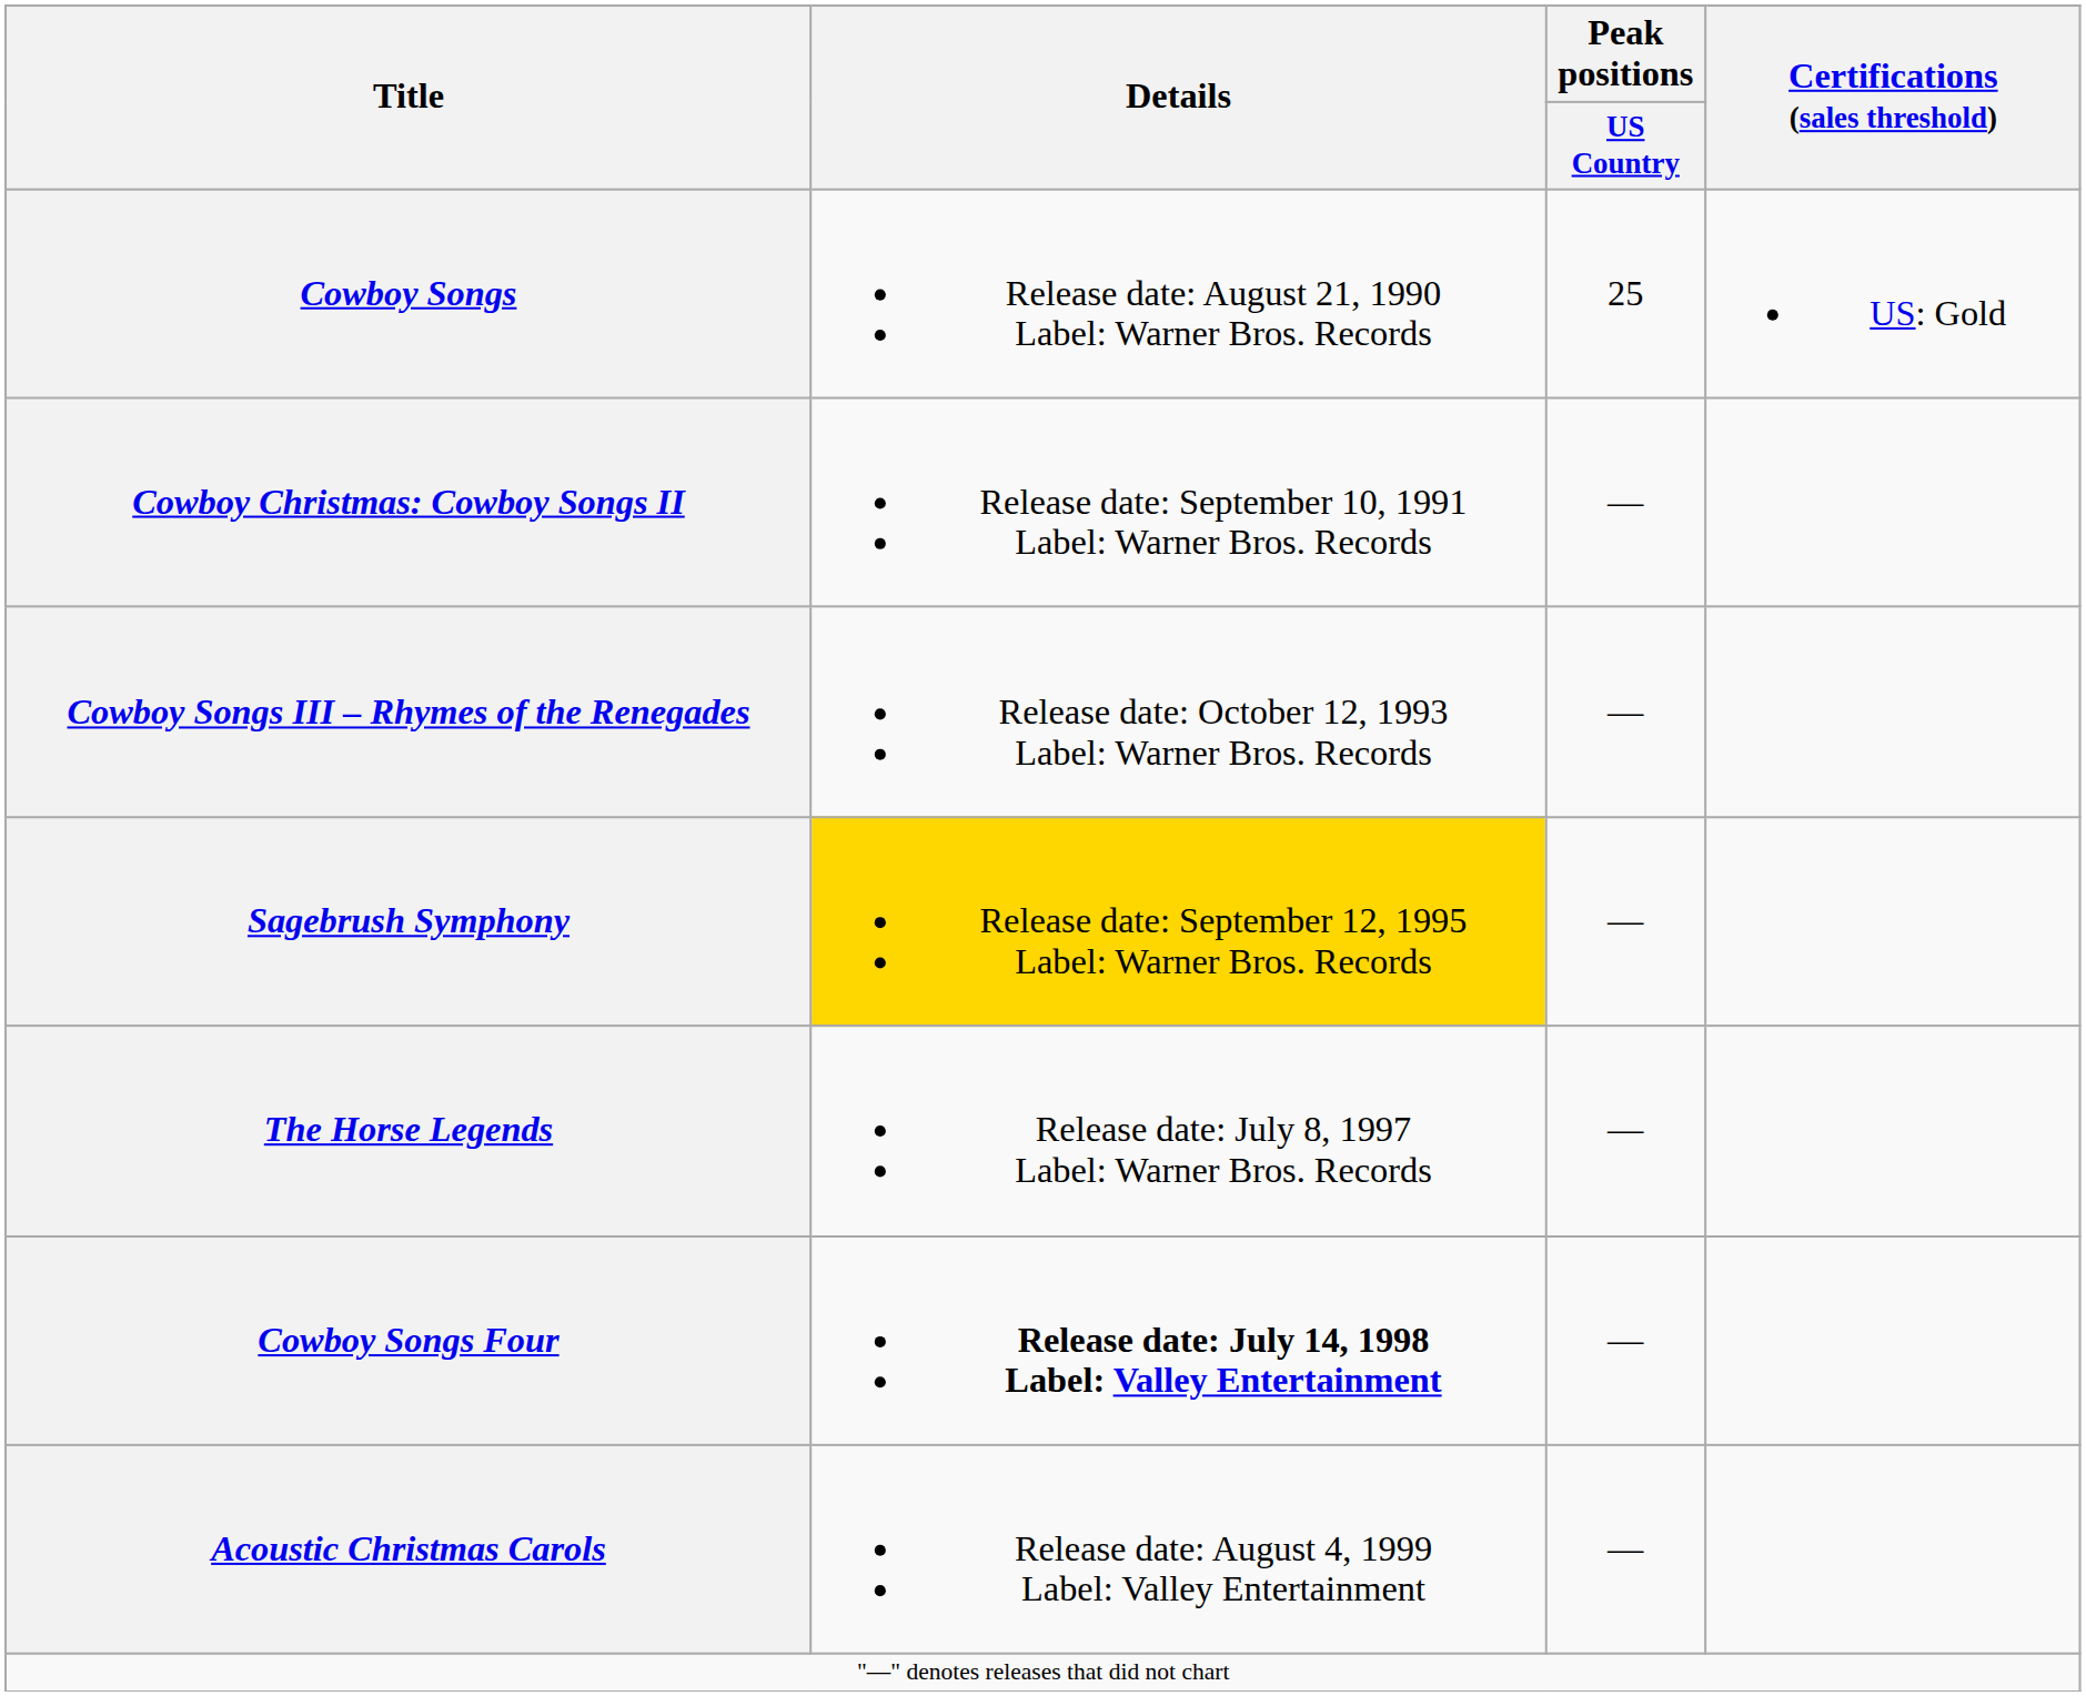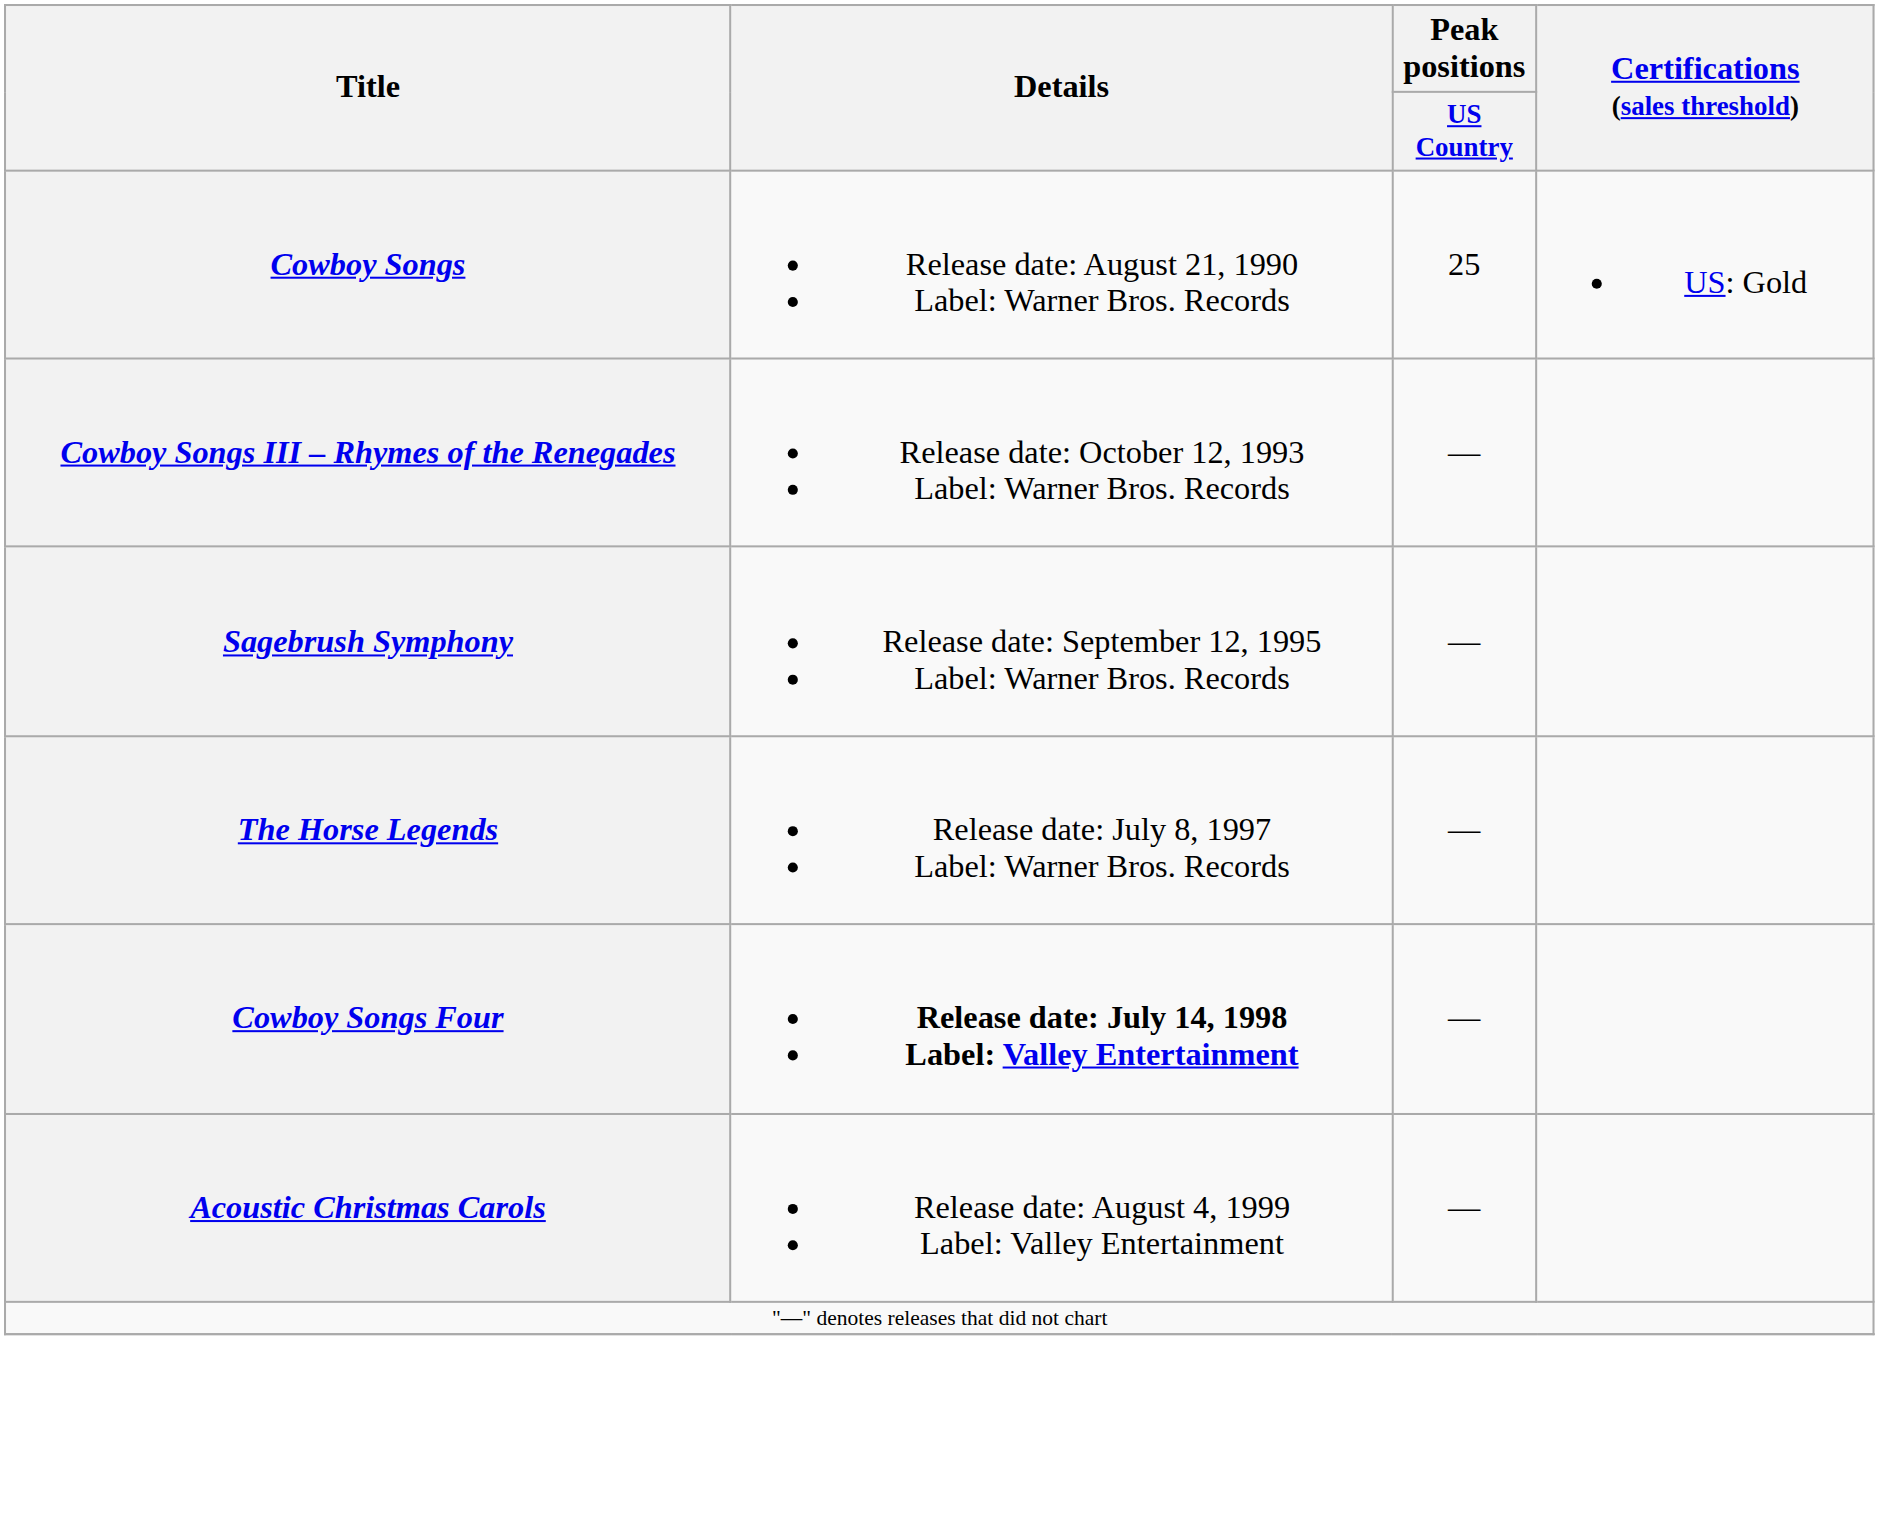 <table class="wikitable plainrowheaders" style="text-align:center;">
 <tr>
 <th rowspan="2" style="width:22em;">Title</th>
 <th rowspan="2" style="width:20em;">Details</th>
 <th>Peak positions</th>
 <th rowspan="2" style="width:10em;"><a href='#'>Certifications</a><br><small>(<a href='#'>sales threshold</a>)</small></th>
 </tr>
 <tr style="font-size:smaller;">
 <th style="width:65px;"><a href='#'>US Country</a></th>
 </tr>
 <tr>
 <th scope="row"><em><a href='#'>Cowboy Songs</a></em></th>
 <td><br><ul><li>Release date: August 21, 1990</li><li>Label: Warner Bros. Records</li></ul></td>
 <td>25</td>
 <td><br><ul><li><a href='#'>US</a>: Gold</li></ul></td>
 </tr>
 <tr>
-<th scope="row"><em><a href='#'>Cowboy Christmas: Cowboy Songs II</a></em></th>
-<td><br><ul><li>Release date: September 10, 1991</li><li>Label: Warner Bros. Records</li></ul></td>
-<td>—</td>
-<td></td>
-</tr>
-<tr>
 <th scope="row"><em><a href='#'>Cowboy Songs III – Rhymes of the Renegades</a></em></th>
 <td><br><ul><li>Release date: October 12, 1993</li><li>Label: Warner Bros. Records</li></ul></td>
 <td>—</td>
 <td></td>
 </tr>
 <tr>
 <th scope="row"><em><a href='#'>Sagebrush Symphony</a></em></th>
-<td style="background: gold;"><br><ul><li>Release date: September 12, 1995</li><li>Label: Warner Bros. Records</li></ul></td>
+<td><br><ul><li>Release date: September 12, 1995</li><li>Label: Warner Bros. Records</li></ul></td>
 <td>—</td>
 <td></td>
 </tr>
 <tr>
 <th scope="row"><em><a href='#'>The Horse Legends</a></em></th>
 <td><br><ul><li>Release date: July 8, 1997</li><li>Label: Warner Bros. Records</li></ul></td>
 <td>—</td>
 <td></td>
 </tr>
 <tr>
 <th scope="row"><em><a href='#'>Cowboy Songs Four</a></em></th>
 <td><strong><br><ul><li>Release date: July 14, 1998</li><li>Label: <a href='#'>Valley Entertainment</a></li></ul></strong></td>
 <td>—</td>
 <td></td>
 </tr>
 <tr>
 <th scope="row"><em><a href='#'>Acoustic Christmas Carols</a></em></th>
 <td><br><ul><li>Release date: August 4, 1999</li><li>Label: Valley Entertainment</li></ul></td>
 <td>—</td>
 <td></td>
 </tr>
 <tr>
 <td colspan="4" style="font-size: 8pt">"—" denotes releases that did not chart</td>
 </tr>
 <tr>
 </tr>
 </table>
